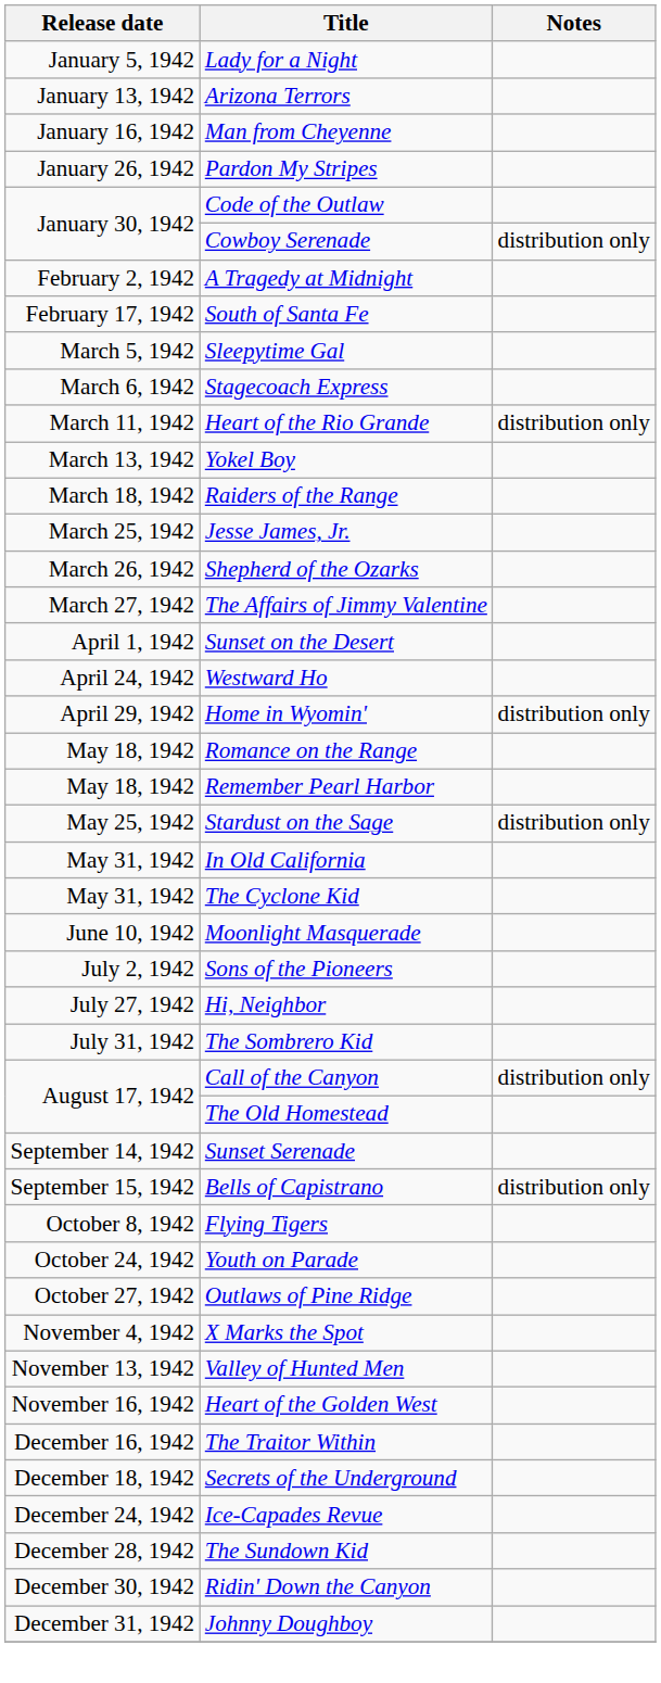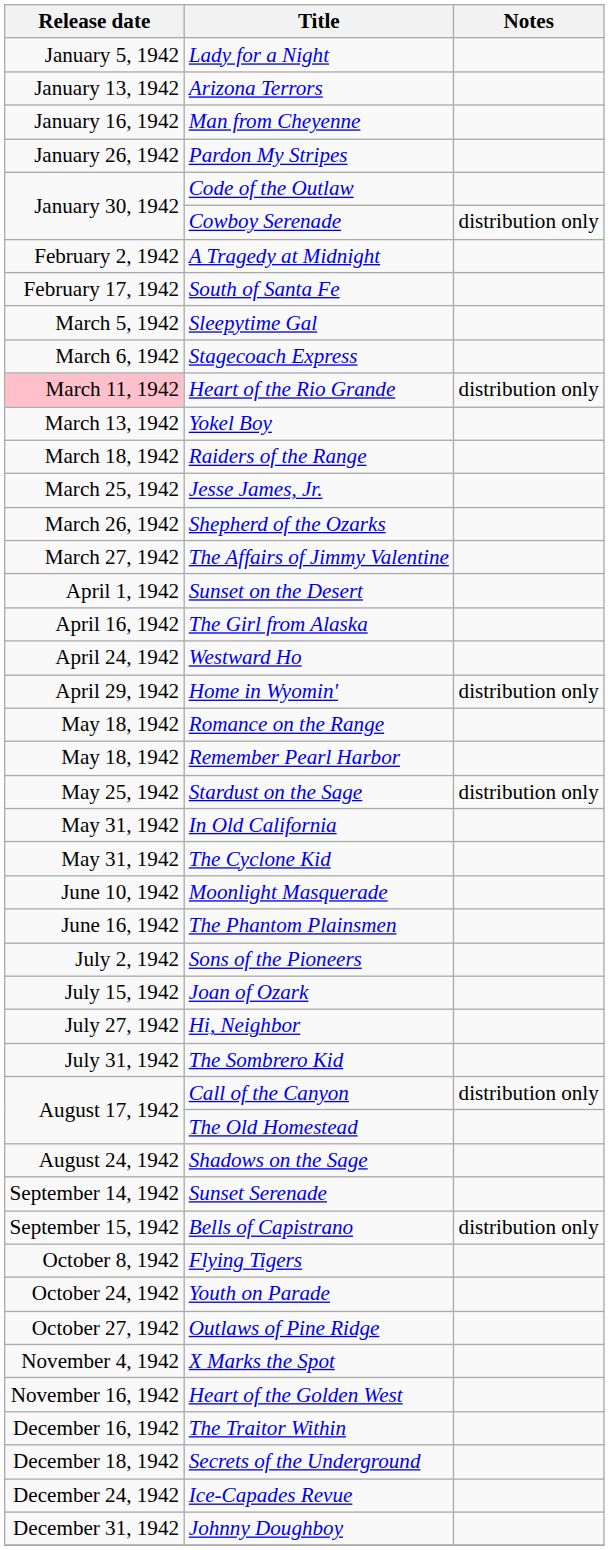 <table class="wikitable sortable">
 <tr>
 <th>Release date</th>
 <th>Title</th>
 <th>Notes</th>
 </tr>
 <tr>
 <td align="right">January 5, 1942</td>
 <td><em><a href='#'>Lady for a Night</a></em></td>
 <td></td>
 </tr>
 <tr>
 <td align="right">January 13, 1942</td>
 <td><em><a href='#'>Arizona Terrors</a></em></td>
 <td></td>
 </tr>
 <tr>
 <td align="right">January 16, 1942</td>
 <td><em><a href='#'>Man from Cheyenne</a></em></td>
 <td></td>
 </tr>
 <tr>
 <td align="right">January 26, 1942</td>
 <td><em><a href='#'>Pardon My Stripes</a></em></td>
 <td></td>
 </tr>
 <tr>
 <td align="right" rowspan="2">January 30, 1942</td>
 <td><em><a href='#'>Code of the Outlaw</a></em></td>
 <td></td>
 </tr>
 <tr>
 <td><em><a href='#'>Cowboy Serenade</a></em></td>
 <td>distribution only</td>
 </tr>
 <tr>
 <td align="right">February 2, 1942</td>
 <td><em><a href='#'>A Tragedy at Midnight</a></em></td>
 <td></td>
 </tr>
 <tr>
 <td align="right">February 17, 1942</td>
 <td><em><a href='#'>South of Santa Fe</a></em></td>
 <td></td>
 </tr>
 <tr>
 <td align="right">March 5, 1942</td>
 <td><em><a href='#'>Sleepytime Gal</a></em></td>
 <td></td>
 </tr>
 <tr>
 <td align="right">March 6, 1942</td>
 <td><em><a href='#'>Stagecoach Express</a></em></td>
 <td></td>
 </tr>
 <tr>
-<td align="right">March 11, 1942</td>
+<td align="right" style="background: pink;">March 11, 1942</td>
 <td><em><a href='#'>Heart of the Rio Grande</a></em></td>
 <td>distribution only</td>
 </tr>
 <tr>
 <td align="right">March 13, 1942</td>
 <td><em><a href='#'>Yokel Boy</a></em></td>
 <td></td>
 </tr>
 <tr>
 <td align="right">March 18, 1942</td>
 <td><em><a href='#'>Raiders of the Range</a></em></td>
 <td></td>
 </tr>
 <tr>
 <td align="right">March 25, 1942</td>
 <td><em><a href='#'>Jesse James, Jr.</a></em></td>
 <td></td>
 </tr>
 <tr>
 <td align="right">March 26, 1942</td>
 <td><em><a href='#'>Shepherd of the Ozarks</a></em></td>
 <td></td>
 </tr>
 <tr>
 <td align="right">March 27, 1942</td>
 <td><em><a href='#'>The Affairs of Jimmy Valentine</a></em></td>
 <td></td>
 </tr>
 <tr>
 <td align="right">April 1, 1942</td>
 <td><em><a href='#'>Sunset on the Desert</a></em></td>
+<td></td>
+</tr>
+<tr>
+<td align="right">April 16, 1942</td>
+<td><em><a href='#'>The Girl from Alaska</a></em></td>
 <td></td>
 </tr>
 <tr>
 <td align="right">April 24, 1942</td>
 <td><em><a href='#'>Westward Ho</a></em></td>
 <td></td>
 </tr>
 <tr>
 <td align="right">April 29, 1942</td>
 <td><em><a href='#'>Home in Wyomin'</a></em></td>
 <td>distribution only</td>
 </tr>
 <tr>
 <td align="right">May 18, 1942</td>
 <td><em><a href='#'>Romance on the Range</a></em></td>
 <td></td>
 </tr>
 <tr>
 <td align="right">May 18, 1942</td>
 <td><em><a href='#'>Remember Pearl Harbor</a></em></td>
 <td></td>
 </tr>
 <tr>
 <td align="right">May 25, 1942</td>
 <td><em><a href='#'>Stardust on the Sage</a></em></td>
 <td>distribution only</td>
 </tr>
 <tr>
 <td align="right">May 31, 1942</td>
 <td><em><a href='#'>In Old California</a></em></td>
 <td></td>
 </tr>
 <tr>
 <td align="right">May 31, 1942</td>
 <td><em><a href='#'>The Cyclone Kid</a></em></td>
 <td></td>
 </tr>
 <tr>
 <td align="right">June 10, 1942</td>
 <td><em><a href='#'>Moonlight Masquerade</a></em></td>
 <td></td>
 </tr>
 <tr>
+<td align="right">June 16, 1942</td>
+<td><em><a href='#'>The Phantom Plainsmen</a></em></td>
+<td></td>
+</tr>
+<tr>
 <td align="right">July 2, 1942</td>
 <td><em><a href='#'>Sons of the Pioneers</a></em></td>
+<td></td>
+</tr>
+<tr>
+<td align="right">July 15, 1942</td>
+<td><em><a href='#'>Joan of Ozark</a></em></td>
 <td></td>
 </tr>
 <tr>
 <td align="right">July 27, 1942</td>
 <td><em><a href='#'>Hi, Neighbor</a></em></td>
 <td></td>
 </tr>
 <tr>
 <td align="right">July 31, 1942</td>
 <td><em><a href='#'>The Sombrero Kid</a></em></td>
 <td></td>
 </tr>
 <tr>
 <td align="right" rowspan="2">August 17, 1942</td>
 <td><em><a href='#'>Call of the Canyon</a></em></td>
 <td>distribution only</td>
 </tr>
 <tr>
 <td><em><a href='#'>The Old Homestead</a></em></td>
+<td></td>
+</tr>
+<tr>
+<td align="right">August 24, 1942</td>
+<td><em><a href='#'>Shadows on the Sage</a></em></td>
 <td></td>
 </tr>
 <tr>
 <td align="right">September 14, 1942</td>
 <td><em><a href='#'>Sunset Serenade</a></em></td>
 <td></td>
 </tr>
 <tr>
 <td align="right">September 15, 1942</td>
 <td><em><a href='#'>Bells of Capistrano</a></em></td>
 <td>distribution only</td>
 </tr>
 <tr>
 <td align="right">October 8, 1942</td>
 <td><em><a href='#'>Flying Tigers</a></em></td>
 <td></td>
 </tr>
 <tr>
 <td align="right">October 24, 1942</td>
 <td><em><a href='#'>Youth on Parade</a></em></td>
 <td></td>
 </tr>
 <tr>
 <td align="right">October 27, 1942</td>
 <td><em><a href='#'>Outlaws of Pine Ridge</a></em></td>
 <td></td>
 </tr>
 <tr>
 <td align="right">November 4, 1942</td>
 <td><em><a href='#'>X Marks the Spot</a></em></td>
 <td></td>
 </tr>
 <tr>
-<td align="right">November 13, 1942</td>
-<td><em><a href='#'>Valley of Hunted Men</a></em></td>
-<td></td>
-</tr>
-<tr>
 <td align="right">November 16, 1942</td>
 <td><em><a href='#'>Heart of the Golden West</a></em></td>
 <td></td>
 </tr>
 <tr>
 <td align="right">December 16, 1942</td>
 <td><em><a href='#'>The Traitor Within</a></em></td>
 <td></td>
 </tr>
 <tr>
 <td align="right">December 18, 1942</td>
 <td><em><a href='#'>Secrets of the Underground</a></em></td>
 <td></td>
 </tr>
 <tr>
 <td align="right">December 24, 1942</td>
 <td><em><a href='#'>Ice-Capades Revue</a></em></td>
 <td></td>
 </tr>
 <tr>
-<td align="right">December 28, 1942</td>
-<td><em><a href='#'>The Sundown Kid</a></em></td>
-<td></td>
-</tr>
-<tr>
-<td align="right">December 30, 1942</td>
-<td><em><a href='#'>Ridin' Down the Canyon</a></em></td>
-<td></td>
-</tr>
-<tr>
 <td align="right">December 31, 1942</td>
 <td><em><a href='#'>Johnny Doughboy</a></em></td>
 <td></td>
 </tr>
 <tr>
 </tr>
 </table>
